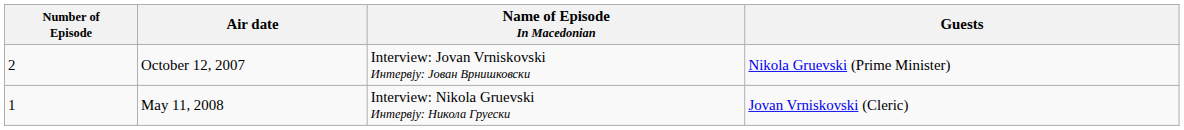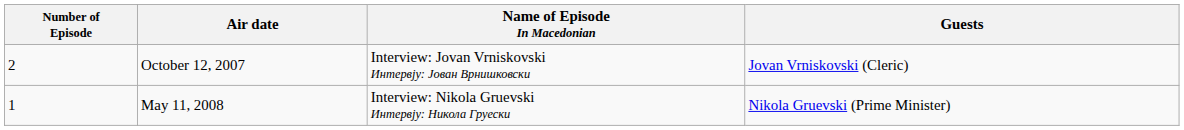 <table class="wikitable" style="width: 100%; height: 100px;">
 <tr>
 <th><small>Number of <br> Episode</small></th>
 <th>Air date</th>
 <th>Name of Episode <br> <small><em>In Macedonian</em></small></th>
 <th>Guests</th>
 </tr>
 <tr>
 <td>2</td>
 <td>October 12, 2007</td>
 <td>Interview: Jovan Vrniskovski <br> <small><em>Интервју: Јован Врнишковски</em></small></td>
-<td><a href='#'>Nikola Gruevski</a> (Prime Minister)</td>
+<td><a href='#'>Jovan Vrniskovski</a> (Cleric)</td>
 </tr>
 <tr>
 <td>1</td>
 <td>May 11, 2008</td>
 <td>Interview: Nikola Gruevski <br> <small><em>Интервју: Никола Груески</em></small></td>
-<td><a href='#'>Jovan Vrniskovski</a> (Cleric)</td>
+<td><a href='#'>Nikola Gruevski</a> (Prime Minister)</td>
 </tr>
 </table>
